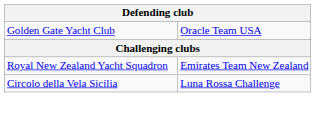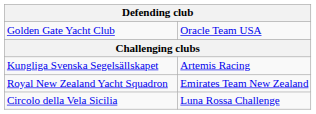 <table class=wikitable>
 <tr>
 <th colspan=2>Defending club</th>
 </tr>
 <tr>
 <td width=244> <a href='#'>Golden Gate Yacht Club</a></td>
 <td><a href='#'>Oracle Team USA</a></td>
 </tr>
 <tr>
 <th colspan=2>Challenging clubs</th>
 </tr>
 <tr>
+<td> <a href='#'>Kungliga Svenska Segelsällskapet</a></td>
+<td><a href='#'>Artemis Racing</a></td>
+</tr>
+<tr>
 <td> <a href='#'>Royal New Zealand Yacht Squadron</a></td>
 <td><a href='#'>Emirates Team New Zealand</a></td>
 </tr>
 <tr>
 <td> <a href='#'>Circolo della Vela Sicilia</a></td>
 <td><a href='#'>Luna Rossa Challenge</a></td>
 </tr>
 </table>
